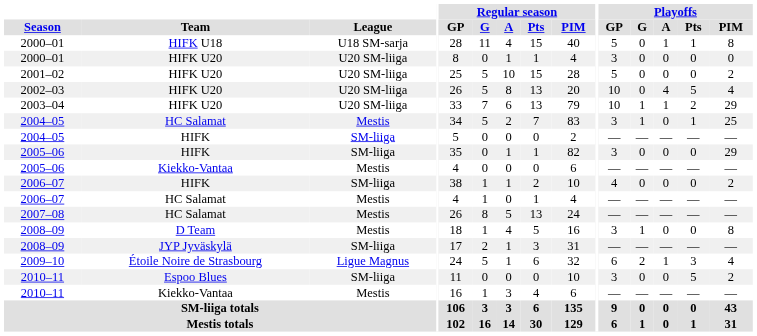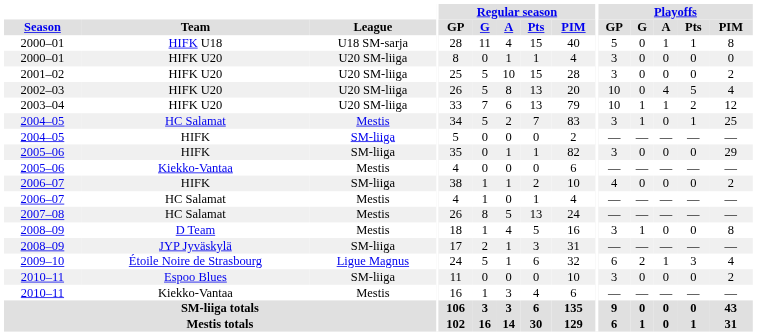 <table border="0" cellpadding="1" cellspacing="0" style="text-align:center; width:60em">
 <tr bgcolor="#e0e0e0">
 <th colspan="3" bgcolor="#ffffff"></th>
 <th rowspan="99" bgcolor="#ffffff"></th>
 <th colspan="5"><a href='#'>Regular season</a></th>
 <th rowspan="99" bgcolor="#ffffff"></th>
 <th colspan="5"><a href='#'>Playoffs</a></th>
 </tr>
 <tr bgcolor="#e0e0e0">
 <th><a href='#'>Season</a></th>
 <th>Team</th>
 <th>League</th>
 <th>GP</th>
 <th><a href='#'>G</a></th>
 <th><a href='#'>A</a></th>
 <th><a href='#'>Pts</a></th>
 <th><a href='#'>PIM</a></th>
 <th>GP</th>
 <th>G</th>
 <th>A</th>
 <th>Pts</th>
 <th>PIM</th>
 </tr>
 <tr>
 <td>2000–01</td>
 <td><a href='#'>HIFK</a> U18</td>
 <td>U18 SM-sarja</td>
 <td>28</td>
 <td>11</td>
 <td>4</td>
 <td>15</td>
 <td>40</td>
 <td>5</td>
 <td>0</td>
 <td>1</td>
 <td>1</td>
 <td>8</td>
 </tr>
 <tr bgcolor="#f0f0f0">
 <td>2000–01</td>
 <td>HIFK U20</td>
 <td>U20 SM-liiga</td>
 <td>8</td>
 <td>0</td>
 <td>1</td>
 <td>1</td>
 <td>4</td>
 <td>3</td>
 <td>0</td>
 <td>0</td>
 <td>0</td>
 <td>0</td>
 </tr>
 <tr>
 <td>2001–02</td>
 <td>HIFK U20</td>
 <td>U20 SM-liiga</td>
 <td>25</td>
 <td>5</td>
 <td>10</td>
 <td>15</td>
 <td>28</td>
-<td>5</td>
+<td>3</td>
 <td>0</td>
 <td>0</td>
 <td>0</td>
 <td>2</td>
 </tr>
 <tr bgcolor="#f0f0f0">
 <td>2002–03</td>
 <td>HIFK U20</td>
 <td>U20 SM-liiga</td>
 <td>26</td>
 <td>5</td>
 <td>8</td>
 <td>13</td>
 <td>20</td>
 <td>10</td>
 <td>0</td>
 <td>4</td>
 <td>5</td>
 <td>4</td>
 </tr>
 <tr>
 <td>2003–04</td>
 <td>HIFK U20</td>
 <td>U20 SM-liiga</td>
 <td>33</td>
 <td>7</td>
 <td>6</td>
 <td>13</td>
 <td>79</td>
 <td>10</td>
 <td>1</td>
 <td>1</td>
 <td>2</td>
-<td>29</td>
+<td>12</td>
 </tr>
 <tr bgcolor="#f0f0f0">
 <td><a href='#'>2004–05</a></td>
 <td><a href='#'>HC Salamat</a></td>
 <td><a href='#'>Mestis</a></td>
 <td>34</td>
 <td>5</td>
 <td>2</td>
 <td>7</td>
 <td>83</td>
 <td>3</td>
 <td>1</td>
 <td>0</td>
 <td>1</td>
 <td>25</td>
 </tr>
 <tr>
 <td><a href='#'>2004–05</a></td>
 <td>HIFK</td>
 <td><a href='#'>SM-liiga</a></td>
 <td>5</td>
 <td>0</td>
 <td>0</td>
 <td>0</td>
 <td>2</td>
 <td>—</td>
 <td>—</td>
 <td>—</td>
 <td>—</td>
 <td>—</td>
 </tr>
 <tr bgcolor="#f0f0f0">
 <td><a href='#'>2005–06</a></td>
 <td>HIFK</td>
 <td>SM-liiga</td>
 <td>35</td>
 <td>0</td>
 <td>1</td>
 <td>1</td>
 <td>82</td>
 <td>3</td>
 <td>0</td>
 <td>0</td>
 <td>0</td>
 <td>29</td>
 </tr>
 <tr>
 <td><a href='#'>2005–06</a></td>
 <td><a href='#'>Kiekko-Vantaa</a></td>
 <td>Mestis</td>
 <td>4</td>
 <td>0</td>
 <td>0</td>
 <td>0</td>
 <td>6</td>
 <td>—</td>
 <td>—</td>
 <td>—</td>
 <td>—</td>
 <td>—</td>
 </tr>
 <tr bgcolor="#f0f0f0">
 <td><a href='#'>2006–07</a></td>
 <td>HIFK</td>
 <td>SM-liiga</td>
 <td>38</td>
 <td>1</td>
 <td>1</td>
 <td>2</td>
 <td>10</td>
 <td>4</td>
 <td>0</td>
 <td>0</td>
 <td>0</td>
 <td>2</td>
 </tr>
 <tr>
 <td><a href='#'>2006–07</a></td>
 <td>HC Salamat</td>
 <td>Mestis</td>
 <td>4</td>
 <td>1</td>
 <td>0</td>
 <td>1</td>
 <td>4</td>
 <td>—</td>
 <td>—</td>
 <td>—</td>
 <td>—</td>
 <td>—</td>
 </tr>
 <tr bgcolor="#f0f0f0">
 <td><a href='#'>2007–08</a></td>
 <td>HC Salamat</td>
 <td>Mestis</td>
 <td>26</td>
 <td>8</td>
 <td>5</td>
 <td>13</td>
 <td>24</td>
 <td>—</td>
 <td>—</td>
 <td>—</td>
 <td>—</td>
 <td>—</td>
 </tr>
 <tr>
 <td><a href='#'>2008–09</a></td>
 <td><a href='#'>D Team</a></td>
 <td>Mestis</td>
 <td>18</td>
 <td>1</td>
 <td>4</td>
 <td>5</td>
 <td>16</td>
 <td>3</td>
 <td>1</td>
 <td>0</td>
 <td>0</td>
 <td>8</td>
 </tr>
 <tr bgcolor="#f0f0f0">
 <td><a href='#'>2008–09</a></td>
 <td><a href='#'>JYP Jyväskylä</a></td>
 <td>SM-liiga</td>
 <td>17</td>
 <td>2</td>
 <td>1</td>
 <td>3</td>
 <td>31</td>
 <td>—</td>
 <td>—</td>
 <td>—</td>
 <td>—</td>
 <td>—</td>
 </tr>
 <tr>
 <td><a href='#'>2009–10</a></td>
 <td><a href='#'>Étoile Noire de Strasbourg</a></td>
 <td><a href='#'>Ligue Magnus</a></td>
 <td>24</td>
 <td>5</td>
 <td>1</td>
 <td>6</td>
 <td>32</td>
 <td>6</td>
 <td>2</td>
 <td>1</td>
 <td>3</td>
 <td>4</td>
 </tr>
 <tr bgcolor="#f0f0f0">
 <td><a href='#'>2010–11</a></td>
 <td><a href='#'>Espoo Blues</a></td>
 <td>SM-liiga</td>
 <td>11</td>
 <td>0</td>
 <td>0</td>
 <td>0</td>
 <td>10</td>
 <td>3</td>
 <td>0</td>
 <td>0</td>
-<td>5</td>
+<td>0</td>
 <td>2</td>
 </tr>
 <tr>
 <td><a href='#'>2010–11</a></td>
 <td>Kiekko-Vantaa</td>
 <td>Mestis</td>
 <td>16</td>
 <td>1</td>
 <td>3</td>
 <td>4</td>
 <td>6</td>
 <td>—</td>
 <td>—</td>
 <td>—</td>
 <td>—</td>
 <td>—</td>
 </tr>
 <tr>
 </tr>
 <tr ALIGN="center" bgcolor="#e0e0e0">
 <th colspan="3">SM-liiga totals</th>
 <th ALIGN="center">106</th>
 <th ALIGN="center">3</th>
 <th ALIGN="center">3</th>
 <th ALIGN="center">6</th>
 <th ALIGN="center">135</th>
 <th ALIGN="center">9</th>
 <th ALIGN="center">0</th>
 <th ALIGN="center">0</th>
 <th ALIGN="center">0</th>
 <th ALIGN="center">43</th>
 </tr>
 <tr>
 </tr>
 <tr ALIGN="center" bgcolor="#e0e0e0">
 <th colspan="3">Mestis totals</th>
 <th ALIGN="center">102</th>
 <th ALIGN="center">16</th>
 <th ALIGN="center">14</th>
 <th ALIGN="center">30</th>
 <th ALIGN="center">129</th>
 <th ALIGN="center">6</th>
 <th ALIGN="center">1</th>
 <th ALIGN="center">0</th>
 <th ALIGN="center">1</th>
 <th ALIGN="center">31</th>
 </tr>
 </table>
